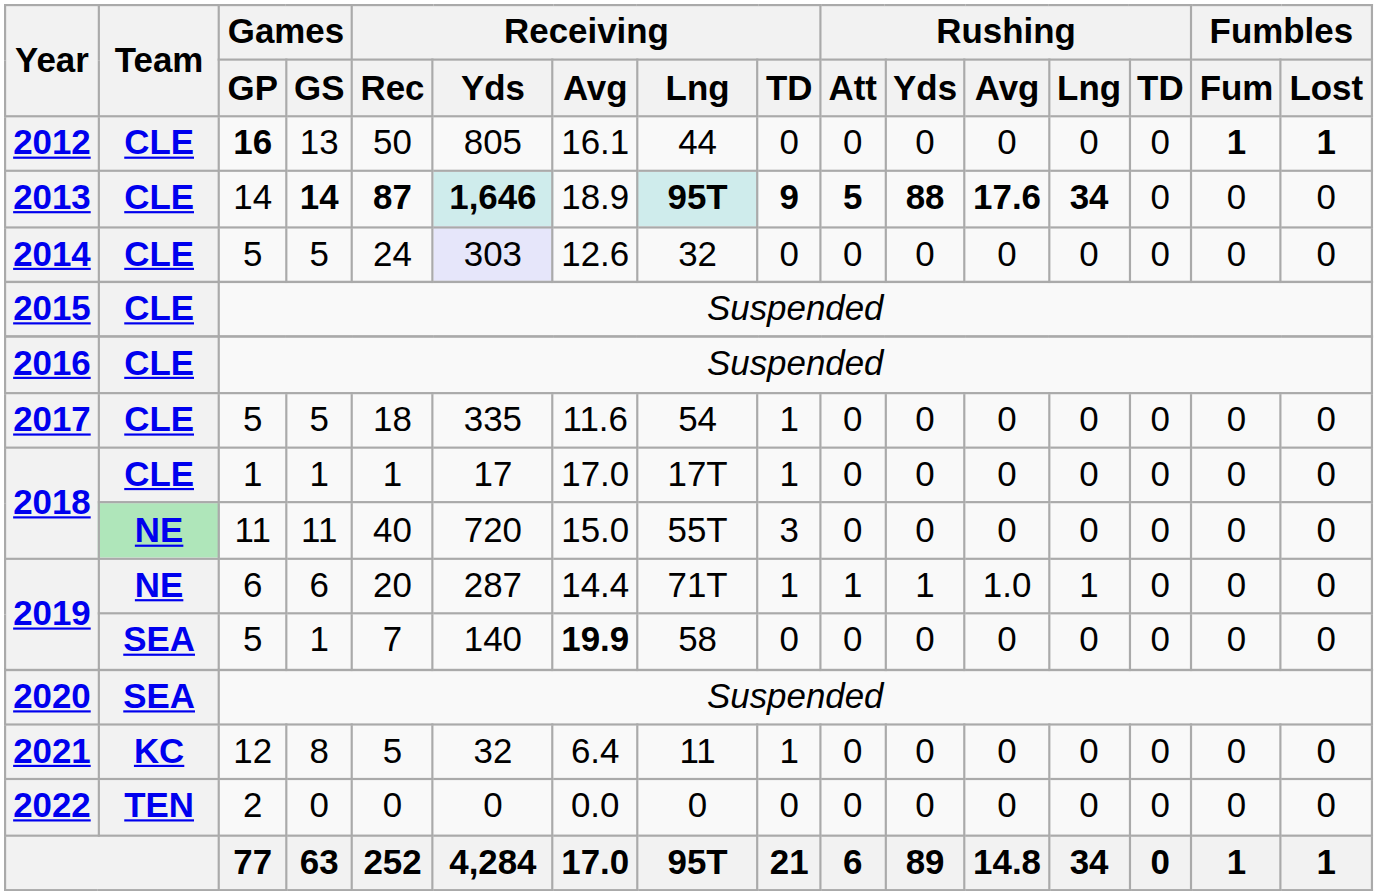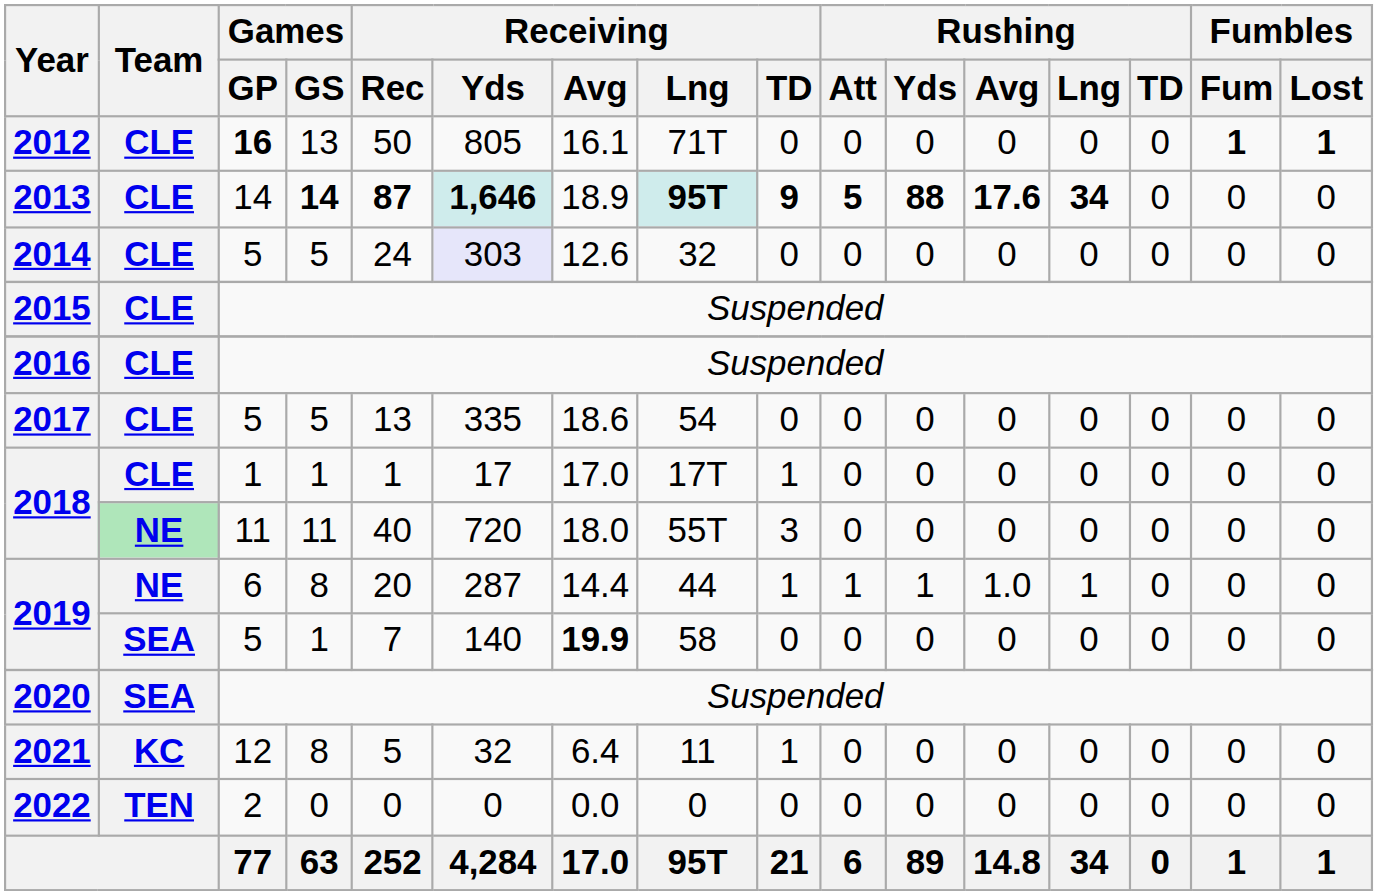 <table class="wikitable" style="text-align: center;">
 <tr>
 <th rowspan="2">Year</th>
 <th rowspan="2">Team</th>
 <th colspan="2">Games</th>
 <th colspan="5">Receiving</th>
 <th colspan="5">Rushing</th>
 <th colspan="2">Fumbles</th>
 </tr>
 <tr>
 <th>GP</th>
 <th>GS</th>
 <th>Rec</th>
 <th>Yds</th>
 <th>Avg</th>
 <th>Lng</th>
 <th>TD</th>
 <th>Att</th>
 <th>Yds</th>
 <th>Avg</th>
 <th>Lng</th>
 <th>TD</th>
 <th>Fum</th>
 <th>Lost</th>
 </tr>
 <tr>
 <th><a href='#'>2012</a></th>
 <th><a href='#'>CLE</a></th>
 <td><strong>16</strong></td>
 <td>13</td>
 <td>50</td>
 <td>805</td>
 <td>16.1</td>
-<td>44</td>
+<td>71T</td>
 <td>0</td>
 <td>0</td>
 <td>0</td>
 <td>0</td>
 <td>0</td>
 <td>0</td>
 <td><strong>1</strong></td>
 <td><strong>1</strong></td>
 </tr>
 <tr>
 <th><a href='#'>2013</a></th>
 <th><a href='#'>CLE</a></th>
 <td>14</td>
 <td><strong>14</strong></td>
 <td><strong>87</strong></td>
 <td style="background:#cfecec; width:3em;"><strong>1,646</strong></td>
 <td>18.9</td>
 <td style="background:#cfecec; width:3em;"><strong>95T</strong></td>
 <td><strong>9</strong></td>
 <td><strong>5</strong></td>
 <td><strong>88</strong></td>
 <td><strong>17.6</strong></td>
 <td><strong>34</strong></td>
 <td>0</td>
 <td>0</td>
 <td>0</td>
 </tr>
 <tr>
 <th><a href='#'>2014</a></th>
 <th><a href='#'>CLE</a></th>
 <td>5</td>
 <td>5</td>
 <td>24</td>
 <td style="background: lavender;">303</td>
 <td>12.6</td>
 <td>32</td>
 <td>0</td>
 <td>0</td>
 <td>0</td>
 <td>0</td>
 <td>0</td>
 <td>0</td>
 <td>0</td>
 <td>0</td>
 </tr>
 <tr>
 </tr>
 <tr align=center>
 <th><a href='#'>2015</a></th>
 <th><a href='#'>CLE</a></th>
 <td colspan="14"><em>Suspended</em></td>
 </tr>
 <tr>
 </tr>
 <tr align=center>
 <th><a href='#'>2016</a></th>
 <th><a href='#'>CLE</a></th>
 <td colspan="14"><em>Suspended</em></td>
 </tr>
 <tr>
 <th><a href='#'>2017</a></th>
 <th><a href='#'>CLE</a></th>
 <td>5</td>
 <td>5</td>
-<td>18</td>
+<td>13</td>
 <td>335</td>
-<td>11.6</td>
+<td>18.6</td>
 <td>54</td>
-<td>1</td>
+<td>0</td>
 <td>0</td>
 <td>0</td>
 <td>0</td>
 <td>0</td>
 <td>0</td>
 <td>0</td>
 <td>0</td>
 </tr>
 <tr align=center>
 <th rowspan="2"><a href='#'>2018</a></th>
 <th><a href='#'>CLE</a></th>
 <td>1</td>
 <td>1</td>
 <td>1</td>
 <td>17</td>
 <td>17.0</td>
 <td>17T</td>
 <td>1</td>
 <td>0</td>
 <td>0</td>
 <td>0</td>
 <td>0</td>
 <td>0</td>
 <td>0</td>
 <td>0</td>
 </tr>
 <tr align=center>
 <th style="background:#afe6ba; width:3em;"><a href='#'>NE</a></th>
 <td>11</td>
 <td>11</td>
 <td>40</td>
 <td>720</td>
-<td>15.0</td>
+<td>18.0</td>
 <td>55T</td>
 <td>3</td>
 <td>0</td>
 <td>0</td>
 <td>0</td>
 <td>0</td>
 <td>0</td>
 <td>0</td>
 <td>0</td>
 </tr>
 <tr align=center>
 <th rowspan="2"><a href='#'>2019</a></th>
 <th><a href='#'>NE</a></th>
 <td>6</td>
-<td>6</td>
+<td>8</td>
 <td>20</td>
 <td>287</td>
 <td>14.4</td>
-<td>71T</td>
+<td>44</td>
 <td>1</td>
 <td>1</td>
 <td>1</td>
 <td>1.0</td>
 <td>1</td>
 <td>0</td>
 <td>0</td>
 <td>0</td>
 </tr>
 <tr align=center>
 <th><a href='#'>SEA</a></th>
 <td>5</td>
 <td>1</td>
 <td>7</td>
 <td>140</td>
 <td><strong>19.9</strong></td>
 <td>58</td>
 <td>0</td>
 <td>0</td>
 <td>0</td>
 <td>0</td>
 <td>0</td>
 <td>0</td>
 <td>0</td>
 <td>0</td>
 </tr>
 <tr>
 </tr>
 <tr align=center>
 <th><a href='#'>2020</a></th>
 <th><a href='#'>SEA</a></th>
 <td colspan="14"><em>Suspended</em></td>
 </tr>
 <tr>
 <th><a href='#'>2021</a></th>
 <th><a href='#'>KC</a></th>
 <td>12</td>
 <td>8</td>
 <td>5</td>
 <td>32</td>
 <td>6.4</td>
 <td>11</td>
 <td>1</td>
 <td>0</td>
 <td>0</td>
 <td>0</td>
 <td>0</td>
 <td>0</td>
 <td>0</td>
 <td>0</td>
 </tr>
 <tr>
 <th><a href='#'>2022</a></th>
 <th><a href='#'>TEN</a></th>
 <td>2</td>
 <td>0</td>
 <td>0</td>
 <td>0</td>
 <td>0.0</td>
 <td>0</td>
 <td>0</td>
 <td>0</td>
 <td>0</td>
 <td>0</td>
 <td>0</td>
 <td>0</td>
 <td>0</td>
 <td>0</td>
 </tr>
 <tr>
 <th colspan="2"></th>
 <th>77</th>
 <th>63</th>
 <th>252</th>
 <th>4,284</th>
 <th>17.0</th>
 <th>95T</th>
 <th>21</th>
 <th>6</th>
 <th>89</th>
 <th>14.8</th>
 <th>34</th>
 <th>0</th>
 <th>1</th>
 <th>1</th>
 </tr>
 </table>
